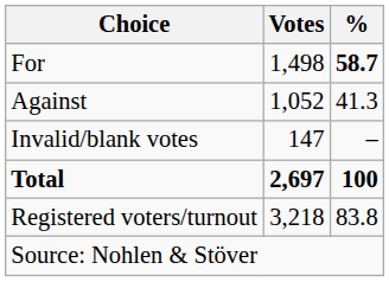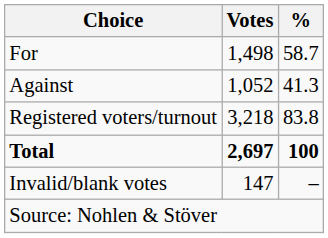 <table class=wikitable style=text-align:right>
 <tr>
 <th>Choice</th>
 <th>Votes</th>
 <th>%</th>
 </tr>
 <tr>
 <td align=left>For</td>
 <td>1,498</td>
-<td><strong>58.7</strong></td>
+<td>58.7</td>
 </tr>
 <tr>
 <td align=left>Against</td>
 <td>1,052</td>
 <td>41.3</td>
 </tr>
 <tr>
-<td align=left>Invalid/blank votes</td>
-<td>147</td>
-<td>–</td>
+<td align=left>Registered voters/turnout</td>
+<td>3,218</td>
+<td>83.8</td>
 </tr>
 <tr>
 <td align=left><strong>Total</strong></td>
 <td><strong>2,697</strong></td>
 <td><strong>100</strong></td>
 </tr>
 <tr>
-<td align=left>Registered voters/turnout</td>
-<td>3,218</td>
-<td>83.8</td>
+<td align=left>Invalid/blank votes</td>
+<td>147</td>
+<td>–</td>
 </tr>
 <tr>
 <td align=left colspan=3>Source: Nohlen & Stöver</td>
 </tr>
 </table>
